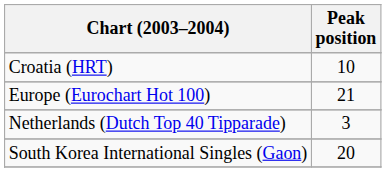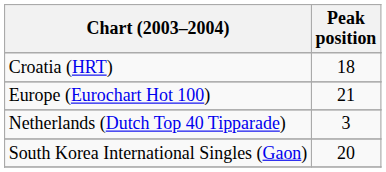 <table class="wikitable sortable plainrowheaders">
 <tr>
 <th>Chart (2003–2004)</th>
 <th>Peak<br>position</th>
 </tr>
 <tr>
 </tr>
 <tr>
 </tr>
 <tr>
 </tr>
 <tr>
 </tr>
 <tr>
 </tr>
 <tr>
 <td>Croatia (<a href='#'>HRT</a>)</td>
-<td align="center">10</td>
+<td align="center">18</td>
 </tr>
 <tr>
 </tr>
 <tr>
 <td>Europe (<a href='#'>Eurochart Hot 100</a>)</td>
 <td align="center">21</td>
 </tr>
 <tr>
 </tr>
 <tr>
 </tr>
 <tr>
 </tr>
 <tr>
 </tr>
 <tr>
 </tr>
 <tr>
 <td>Netherlands (<a href='#'>Dutch Top 40 Tipparade</a>)</td>
 <td style="text-align:center;">3</td>
 </tr>
 <tr>
 </tr>
 <tr>
 </tr>
 <tr>
 </tr>
 <tr>
 </tr>
 <tr>
 <td>South Korea International Singles (<a href='#'>Gaon</a>)</td>
 <td style="text-align:center;">20</td>
 </tr>
 <tr>
 </tr>
 <tr>
 </tr>
 <tr>
 </tr>
 <tr>
 </tr>
 <tr>
 </tr>
 <tr>
 </tr>
 <tr>
 </tr>
 <tr>
 </tr>
 <tr>
 </tr>
 </table>
